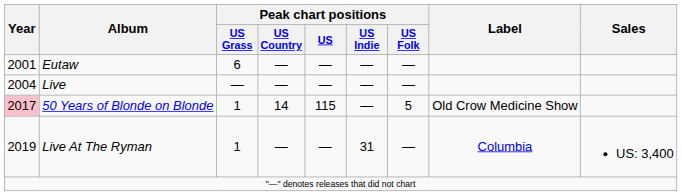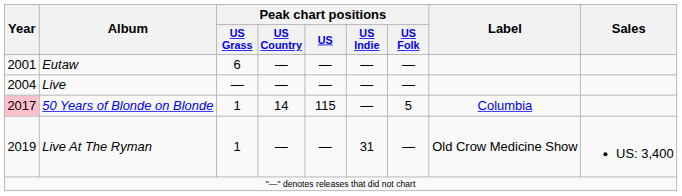 <table class="wikitable" style="text-align:center;">
 <tr>
 <th rowspan="2">Year</th>
 <th rowspan="2">Album</th>
 <th colspan="5">Peak chart positions</th>
 <th rowspan="2">Label</th>
 <th rowspan="2">Sales</th>
 </tr>
 <tr style="font-size:smaller;">
 <th style="width:45px;"><a href='#'>US Grass</a><br></th>
 <th style="width:45px;"><a href='#'>US Country</a><br></th>
 <th style="width:45px;"><a href='#'>US</a><br></th>
 <th style="width:45px;"><a href='#'>US<br>Indie</a><br></th>
 <th style="width:45px;"><a href='#'>US<br>Folk</a><br></th>
 </tr>
 <tr>
 <td>2001</td>
 <td style="text-align:left;"><em>Eutaw</em></td>
 <td>6</td>
 <td>—</td>
 <td>—</td>
 <td>—</td>
 <td>—</td>
 <td></td>
 <td></td>
 </tr>
 <tr>
 <td>2004</td>
 <td style="text-align:left;"><em>Live</em></td>
 <td>—</td>
 <td>—</td>
 <td>—</td>
 <td>—</td>
 <td>—</td>
 <td></td>
 <td></td>
 </tr>
 <tr>
 <td style="background: pink;">2017</td>
 <td style="text-align:left;"><em><a href='#'>50 Years of Blonde on Blonde</a></em></td>
 <td>1</td>
 <td>14</td>
 <td>115</td>
 <td>—</td>
 <td>5</td>
-<td>Old Crow Medicine Show</td>
+<td><a href='#'>Columbia</a></td>
 <td></td>
 </tr>
 <tr>
 <td>2019</td>
 <td style="text-align:left;"><em>Live At The Ryman</em></td>
 <td>1</td>
 <td>—</td>
 <td>—</td>
 <td>31</td>
 <td>—</td>
-<td><a href='#'>Columbia</a></td>
+<td>Old Crow Medicine Show</td>
 <td><br><ul><li>US: 3,400</li></ul></td>
 </tr>
 <tr>
 <td colspan="9" style="font-size:8pt">"—" denotes releases that did not chart</td>
 </tr>
 </table>
